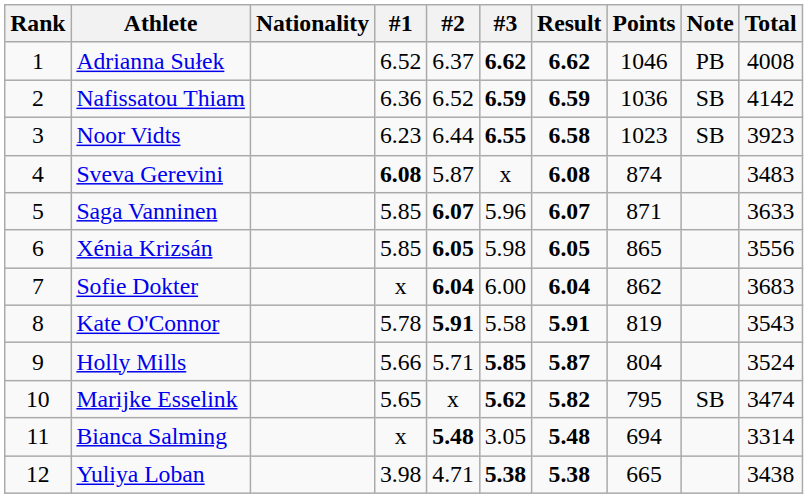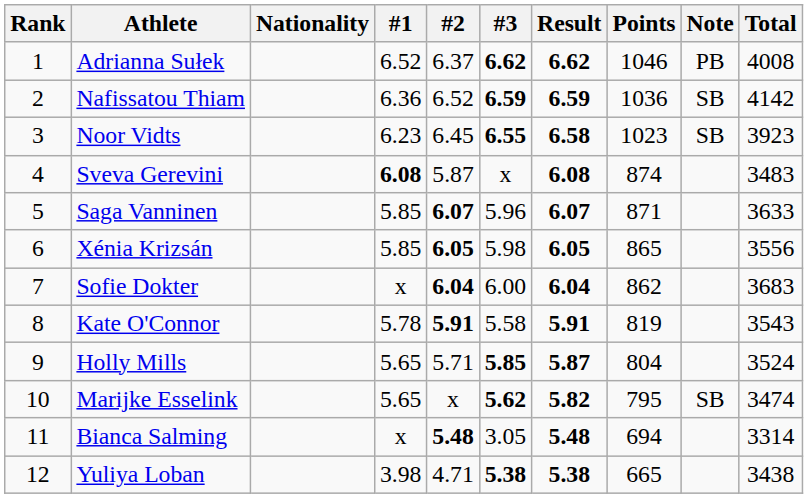 <table class="wikitable sortable" style="text-align:center">
 <tr>
 <th>Rank</th>
 <th>Athlete</th>
 <th>Nationality</th>
 <th>#1</th>
 <th>#2</th>
 <th>#3</th>
 <th>Result</th>
 <th>Points</th>
 <th>Note</th>
 <th>Total</th>
 </tr>
 <tr>
 <td>1</td>
 <td align=left><a href='#'>Adrianna Sułek</a></td>
 <td align=left></td>
 <td>6.52</td>
 <td>6.37</td>
 <td><strong>6.62</strong></td>
 <td><strong>6.62</strong></td>
 <td>1046</td>
 <td>PB</td>
 <td>4008</td>
 </tr>
 <tr>
 <td>2</td>
 <td align=left><a href='#'>Nafissatou Thiam</a></td>
 <td align=left></td>
 <td>6.36</td>
 <td>6.52</td>
 <td><strong>6.59</strong></td>
 <td><strong>6.59</strong></td>
 <td>1036</td>
 <td>SB</td>
 <td>4142</td>
 </tr>
 <tr>
 <td>3</td>
 <td align=left><a href='#'>Noor Vidts</a></td>
 <td align=left></td>
 <td>6.23</td>
-<td>6.44</td>
+<td>6.45</td>
 <td><strong>6.55</strong></td>
 <td><strong>6.58</strong></td>
 <td>1023</td>
 <td>SB</td>
 <td>3923</td>
 </tr>
 <tr>
 <td>4</td>
 <td align=left><a href='#'>Sveva Gerevini</a></td>
 <td align=left></td>
 <td><strong>6.08</strong></td>
 <td>5.87</td>
 <td>x</td>
 <td><strong>6.08</strong></td>
 <td>874</td>
 <td></td>
 <td>3483</td>
 </tr>
 <tr>
 <td>5</td>
 <td align=left><a href='#'>Saga Vanninen</a></td>
 <td align=left></td>
 <td>5.85</td>
 <td><strong>6.07</strong></td>
 <td>5.96</td>
 <td><strong>6.07</strong></td>
 <td>871</td>
 <td></td>
 <td>3633</td>
 </tr>
 <tr>
 <td>6</td>
 <td align=left><a href='#'>Xénia Krizsán</a></td>
 <td align=left></td>
 <td>5.85</td>
 <td><strong>6.05</strong></td>
 <td>5.98</td>
 <td><strong>6.05</strong></td>
 <td>865</td>
 <td></td>
 <td>3556</td>
 </tr>
 <tr>
 <td>7</td>
 <td align=left><a href='#'>Sofie Dokter</a></td>
 <td align=left></td>
 <td>x</td>
 <td><strong>6.04</strong></td>
 <td>6.00</td>
 <td><strong>6.04</strong></td>
 <td>862</td>
 <td></td>
 <td>3683</td>
 </tr>
 <tr>
 <td>8</td>
 <td align=left><a href='#'>Kate O'Connor</a></td>
 <td align=left></td>
 <td>5.78</td>
 <td><strong>5.91</strong></td>
 <td>5.58</td>
 <td><strong>5.91</strong></td>
 <td>819</td>
 <td></td>
 <td>3543</td>
 </tr>
 <tr>
 <td>9</td>
 <td align=left><a href='#'>Holly Mills</a></td>
 <td align=left></td>
-<td>5.66</td>
+<td>5.65</td>
 <td>5.71</td>
 <td><strong>5.85</strong></td>
 <td><strong>5.87</strong></td>
 <td>804</td>
 <td></td>
 <td>3524</td>
 </tr>
 <tr>
 <td>10</td>
 <td align=left><a href='#'>Marijke Esselink</a></td>
 <td align="left"></td>
 <td>5.65</td>
 <td>x</td>
 <td><strong>5.62</strong></td>
 <td><strong>5.82</strong></td>
 <td>795</td>
 <td>SB</td>
 <td>3474</td>
 </tr>
 <tr>
 <td>11</td>
 <td align=left><a href='#'>Bianca Salming</a></td>
 <td align=left></td>
 <td>x</td>
 <td><strong>5.48</strong></td>
 <td>3.05</td>
 <td><strong>5.48</strong></td>
 <td>694</td>
 <td></td>
 <td>3314</td>
 </tr>
 <tr>
 <td>12</td>
 <td align=left><a href='#'>Yuliya Loban</a></td>
 <td align="left"></td>
 <td>3.98</td>
 <td>4.71</td>
 <td><strong>5.38</strong></td>
 <td><strong>5.38</strong></td>
 <td>665</td>
 <td></td>
 <td>3438</td>
 </tr>
 </table>
